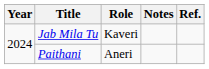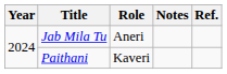 <table class="wikitable sortable">
 <tr>
 <th>Year</th>
 <th>Title</th>
 <th>Role</th>
 <th>Notes</th>
 <th scope="col" class="unsortable">Ref.</th>
 </tr>
 <tr>
 <td rowspan="2">2024</td>
 <td><em><a href='#'>Jab Mila Tu</a></em></td>
-<td>Kaveri</td>
+<td>Aneri</td>
 <td></td>
 <td></td>
 </tr>
 <tr>
 <td><a href='#'><em>Paithani</em></a></td>
-<td>Aneri</td>
+<td>Kaveri</td>
 <td></td>
 <td></td>
 </tr>
 </table>
